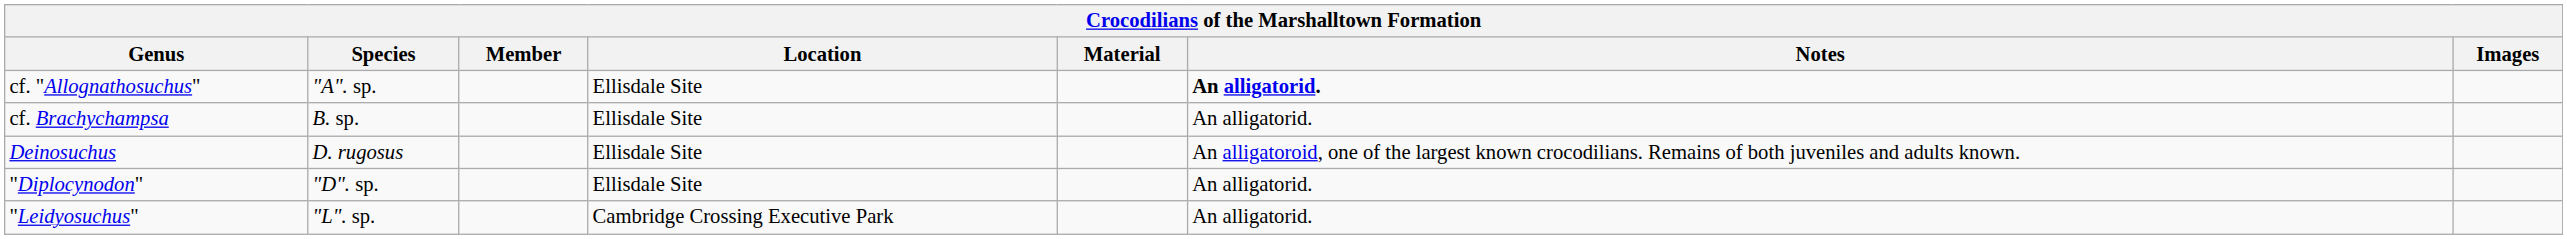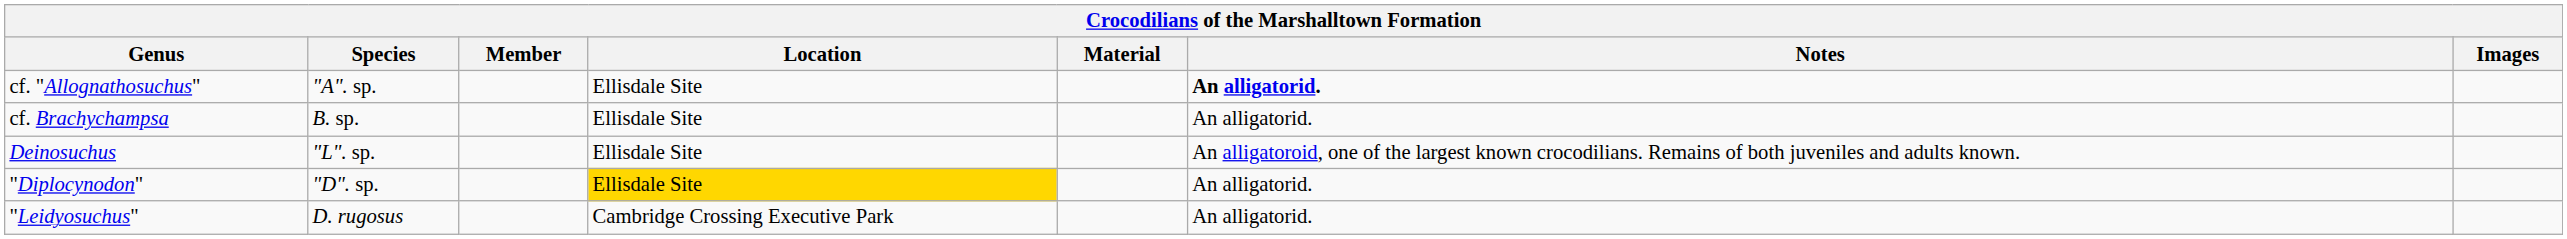 <table class="wikitable" align="center" width="100%">
 <tr>
 <th colspan="8" align="center"><strong><a href='#'>Crocodilians</a></strong> <strong>of the Marshalltown Formation</strong></th>
 </tr>
 <tr>
 <th>Genus</th>
 <th>Species</th>
 <th>Member</th>
 <th>Location</th>
 <th>Material</th>
 <th>Notes</th>
 <th>Images</th>
 </tr>
 <tr>
 <td>cf. "<em><a href='#'>Allognathosuchus</a></em>"</td>
 <td><em>"A".</em> sp.</td>
 <td></td>
 <td>Ellisdale Site</td>
 <td></td>
 <td><strong>An <a href='#'>alligatorid</a>.</strong></td>
 <td></td>
 </tr>
 <tr>
 <td>cf. <em><a href='#'>Brachychampsa</a></em></td>
 <td><em>B.</em> sp.</td>
 <td></td>
 <td>Ellisdale Site</td>
 <td></td>
 <td>An alligatorid.</td>
 <td></td>
 </tr>
 <tr>
 <td><em><a href='#'>Deinosuchus</a></em></td>
-<td><em>D. rugosus</em></td>
+<td><em>"L".</em> sp.</td>
 <td></td>
 <td>Ellisdale Site</td>
 <td></td>
 <td>An <a href='#'>alligatoroid</a>, one of the largest known crocodilians. Remains of both juveniles and adults known.</td>
 <td></td>
 </tr>
 <tr>
 <td>"<em><a href='#'>Diplocynodon</a></em>"</td>
 <td><em>"D".</em> sp.</td>
 <td></td>
-<td>Ellisdale Site</td>
+<td style="background: gold;">Ellisdale Site</td>
 <td></td>
 <td>An alligatorid.</td>
 <td></td>
 </tr>
 <tr>
 <td>"<em><a href='#'>Leidyosuchus</a></em>"</td>
-<td><em>"L".</em> sp.</td>
+<td><em>D. rugosus</em></td>
 <td></td>
 <td>Cambridge Crossing Executive Park</td>
 <td></td>
 <td>An alligatorid.</td>
 <td></td>
 </tr>
 </table>
